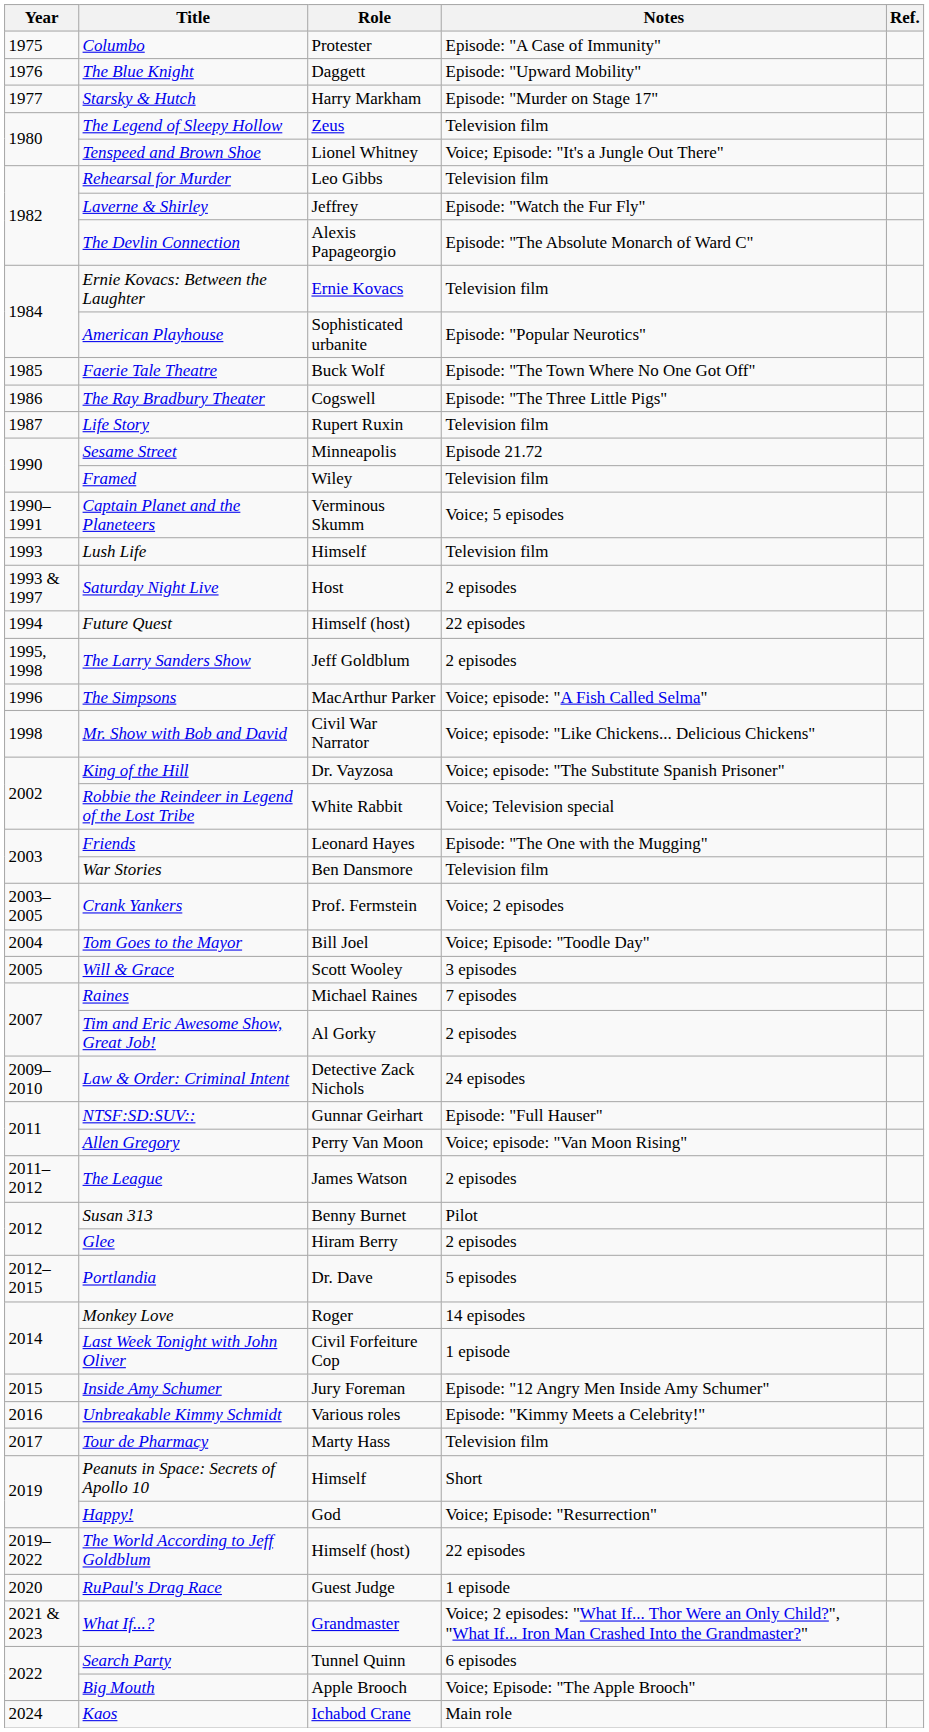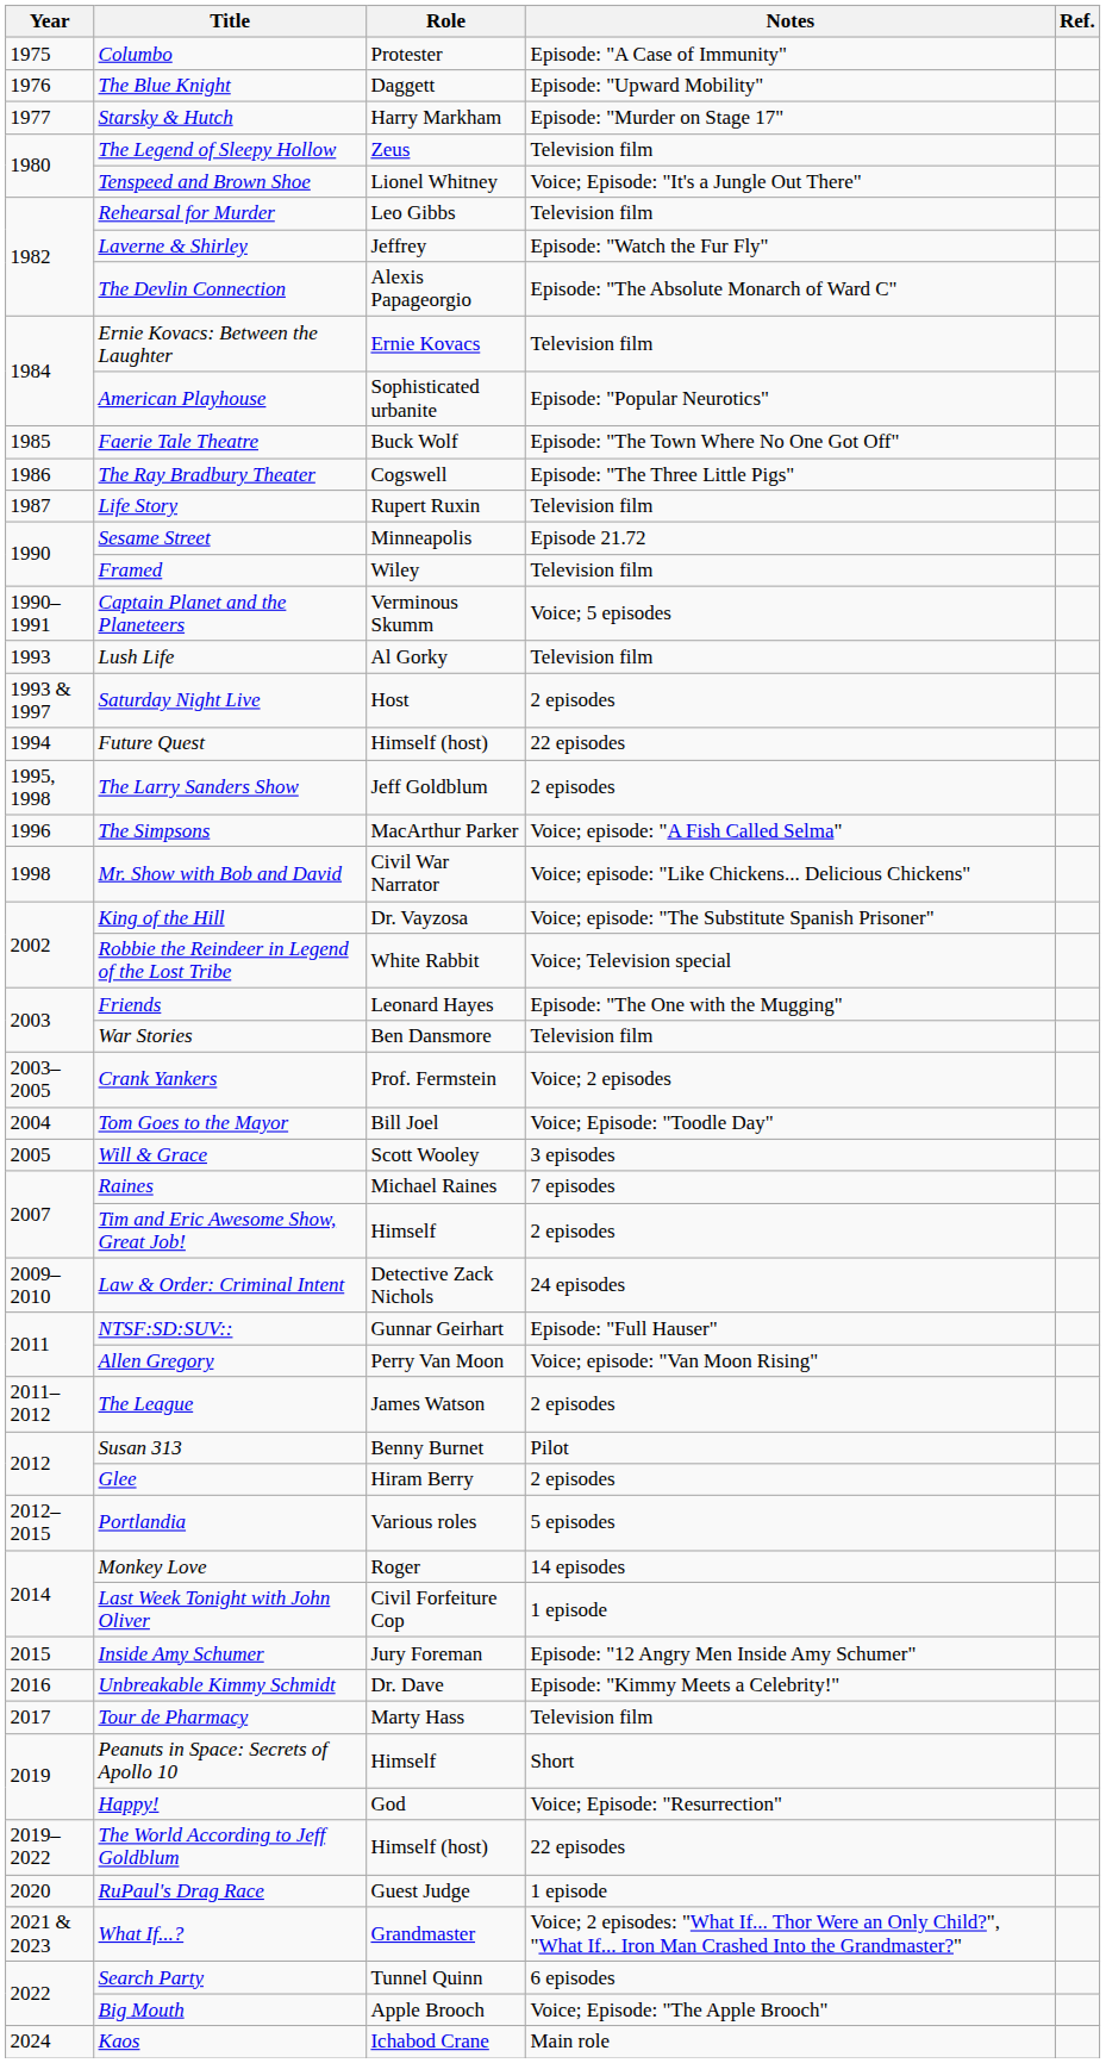 <table class="wikitable sortable">
 <tr>
 <th>Year</th>
 <th>Title</th>
 <th>Role</th>
 <th class="unsortable">Notes</th>
 <th>Ref.</th>
 </tr>
 <tr>
 <td>1975</td>
 <td><em><a href='#'>Columbo</a></em></td>
 <td>Protester</td>
 <td>Episode: "A Case of Immunity"</td>
 <td></td>
 </tr>
 <tr>
 <td>1976</td>
 <td data-sort-value="Blue Knight, The"><em><a href='#'>The Blue Knight</a></em></td>
 <td>Daggett</td>
 <td>Episode: "Upward Mobility"</td>
 <td></td>
 </tr>
 <tr>
 <td>1977</td>
 <td><em><a href='#'>Starsky & Hutch</a></em></td>
 <td>Harry Markham</td>
 <td>Episode: "Murder on Stage 17"</td>
 <td></td>
 </tr>
 <tr>
 <td rowspan=2>1980</td>
 <td data-sort-value="Legend of Sleepy Hollow, The"><em><a href='#'>The Legend of Sleepy Hollow</a></em></td>
 <td><a href='#'>Zeus</a></td>
 <td>Television film</td>
 <td></td>
 </tr>
 <tr>
 <td><em><a href='#'>Tenspeed and Brown Shoe</a></em></td>
 <td>Lionel Whitney</td>
 <td>Voice; Episode: "It's a Jungle Out There"</td>
 <td></td>
 </tr>
 <tr>
 <td rowspan=3>1982</td>
 <td><em><a href='#'>Rehearsal for Murder</a></em></td>
 <td>Leo Gibbs</td>
 <td>Television film</td>
 <td></td>
 </tr>
 <tr>
 <td><em><a href='#'>Laverne & Shirley</a></em></td>
 <td>Jeffrey</td>
 <td>Episode: "Watch the Fur Fly"</td>
 <td></td>
 </tr>
 <tr>
 <td data-sort-value="Devlin Connection, The"><em><a href='#'>The Devlin Connection</a></em></td>
 <td>Alexis Papageorgio</td>
 <td>Episode: "The Absolute Monarch of Ward C"</td>
 <td></td>
 </tr>
 <tr>
 <td rowspan=2>1984</td>
 <td><em>Ernie Kovacs: Between the Laughter</em></td>
 <td><a href='#'>Ernie Kovacs</a></td>
 <td>Television film</td>
 <td></td>
 </tr>
 <tr>
 <td><em><a href='#'>American Playhouse</a></em></td>
 <td>Sophisticated urbanite</td>
 <td>Episode: "Popular Neurotics"</td>
 <td></td>
 </tr>
 <tr>
 <td>1985</td>
 <td><em><a href='#'>Faerie Tale Theatre</a></em></td>
 <td>Buck Wolf</td>
 <td>Episode: "The Town Where No One Got Off"</td>
 <td></td>
 </tr>
 <tr>
 <td>1986</td>
 <td data-sort-value="Ray Bradbury Theater, The"><em><a href='#'>The Ray Bradbury Theater</a></em></td>
 <td>Cogswell</td>
 <td>Episode: "The Three Little Pigs"</td>
 <td></td>
 </tr>
 <tr>
 <td>1987</td>
 <td><em><a href='#'>Life Story</a></em></td>
 <td>Rupert Ruxin</td>
 <td>Television film</td>
 <td></td>
 </tr>
 <tr>
 <td rowspan=2>1990</td>
 <td><em><a href='#'>Sesame Street</a></em></td>
 <td>Minneapolis</td>
 <td>Episode 21.72</td>
 <td></td>
 </tr>
 <tr>
 <td><em><a href='#'>Framed</a></em></td>
 <td>Wiley</td>
 <td>Television film</td>
 <td></td>
 </tr>
 <tr>
 <td>1990–1991</td>
 <td><em><a href='#'>Captain Planet and the Planeteers</a></em></td>
 <td>Verminous Skumm</td>
 <td>Voice; 5 episodes</td>
 <td></td>
 </tr>
 <tr>
 <td>1993</td>
 <td><em>Lush Life</em></td>
-<td>Himself</td>
+<td>Al Gorky</td>
 <td>Television film</td>
 <td></td>
 </tr>
 <tr>
 <td>1993 & 1997</td>
 <td><em><a href='#'>Saturday Night Live</a></em></td>
 <td>Host</td>
 <td>2 episodes</td>
 <td></td>
 </tr>
 <tr>
 <td>1994</td>
 <td><em>Future Quest</em></td>
 <td>Himself (host)</td>
 <td>22 episodes</td>
 <td></td>
 </tr>
 <tr>
 <td>1995, 1998</td>
 <td data-sort-value="Larry Sanders Show, The"><em><a href='#'>The Larry Sanders Show</a></em></td>
 <td>Jeff Goldblum</td>
 <td>2 episodes</td>
 <td></td>
 </tr>
 <tr>
 <td>1996</td>
 <td data-sort-value="Simpsons, The"><em><a href='#'>The Simpsons</a></em></td>
 <td>MacArthur Parker</td>
 <td>Voice; episode: "<a href='#'>A Fish Called Selma</a>"</td>
 <td></td>
 </tr>
 <tr>
 <td>1998</td>
 <td><em><a href='#'>Mr. Show with Bob and David</a></em></td>
 <td>Civil War Narrator</td>
 <td>Voice; episode: "Like Chickens... Delicious Chickens"</td>
 <td></td>
 </tr>
 <tr>
 <td rowspan=2>2002</td>
 <td><em><a href='#'>King of the Hill</a></em></td>
 <td>Dr. Vayzosa</td>
 <td>Voice; episode: "The Substitute Spanish Prisoner"</td>
 <td></td>
 </tr>
 <tr>
 <td><em><a href='#'>Robbie the Reindeer in Legend of the Lost Tribe</a></em></td>
 <td>White Rabbit</td>
 <td>Voice; Television special</td>
 <td></td>
 </tr>
 <tr>
 <td rowspan=2>2003</td>
 <td><em><a href='#'>Friends</a></em></td>
 <td>Leonard Hayes</td>
 <td>Episode: "The One with the Mugging"</td>
 <td></td>
 </tr>
 <tr>
 <td><em>War Stories</em></td>
 <td>Ben Dansmore</td>
 <td>Television film</td>
 <td></td>
 </tr>
 <tr>
 <td>2003–2005</td>
 <td><em><a href='#'>Crank Yankers</a></em></td>
 <td>Prof. Fermstein</td>
 <td>Voice; 2 episodes</td>
 <td></td>
 </tr>
 <tr>
 <td>2004</td>
 <td><em><a href='#'>Tom Goes to the Mayor</a></em></td>
 <td>Bill Joel</td>
 <td>Voice; Episode: "Toodle Day"</td>
 <td></td>
 </tr>
 <tr>
 <td>2005</td>
 <td><em><a href='#'>Will & Grace</a></em></td>
 <td>Scott Wooley</td>
 <td>3 episodes</td>
 <td></td>
 </tr>
 <tr>
 <td rowspan=2>2007</td>
 <td><em><a href='#'>Raines</a></em></td>
 <td>Michael Raines</td>
 <td>7 episodes</td>
 <td></td>
 </tr>
 <tr>
 <td><em><a href='#'>Tim and Eric Awesome Show, Great Job!</a></em></td>
-<td>Al Gorky</td>
+<td>Himself</td>
 <td>2 episodes</td>
 <td></td>
 </tr>
 <tr>
 <td>2009–2010</td>
 <td><em><a href='#'>Law & Order: Criminal Intent</a></em></td>
 <td>Detective Zack Nichols</td>
 <td>24 episodes</td>
 <td></td>
 </tr>
 <tr>
 <td rowspan=2>2011</td>
 <td><em><a href='#'>NTSF:SD:SUV::</a></em></td>
 <td>Gunnar Geirhart</td>
 <td>Episode: "Full Hauser"</td>
 <td></td>
 </tr>
 <tr>
 <td><em><a href='#'>Allen Gregory</a></em></td>
 <td>Perry Van Moon</td>
 <td>Voice; episode: "Van Moon Rising"</td>
 <td></td>
 </tr>
 <tr>
 <td>2011–2012</td>
 <td data-sort-value="League, The"><em><a href='#'>The League</a></em></td>
 <td>James Watson</td>
 <td>2 episodes</td>
 <td></td>
 </tr>
 <tr>
 <td rowspan=2>2012</td>
 <td><em>Susan 313</em></td>
 <td>Benny Burnet</td>
 <td>Pilot</td>
 <td></td>
 </tr>
 <tr>
 <td><em><a href='#'>Glee</a></em></td>
 <td>Hiram Berry</td>
 <td>2 episodes</td>
 <td></td>
 </tr>
 <tr>
 <td>2012–2015</td>
 <td><em><a href='#'>Portlandia</a></em></td>
-<td>Dr. Dave</td>
+<td>Various roles</td>
 <td>5 episodes</td>
 <td></td>
 </tr>
 <tr>
 <td rowspan=2>2014</td>
 <td><em>Monkey Love</em></td>
 <td>Roger</td>
 <td>14 episodes</td>
 <td></td>
 </tr>
 <tr>
 <td><em><a href='#'>Last Week Tonight with John Oliver</a></em></td>
 <td>Civil Forfeiture Cop</td>
 <td>1 episode</td>
 <td></td>
 </tr>
 <tr>
 <td>2015</td>
 <td><em><a href='#'>Inside Amy Schumer</a></em></td>
 <td>Jury Foreman</td>
 <td>Episode: "12 Angry Men Inside Amy Schumer"</td>
 <td></td>
 </tr>
 <tr>
 <td>2016</td>
 <td><em><a href='#'>Unbreakable Kimmy Schmidt</a></em></td>
-<td>Various roles</td>
+<td>Dr. Dave</td>
 <td>Episode: "Kimmy Meets a Celebrity!"</td>
 <td></td>
 </tr>
 <tr>
 <td>2017</td>
 <td><em><a href='#'>Tour de Pharmacy</a></em></td>
 <td>Marty Hass</td>
 <td>Television film</td>
 <td></td>
 </tr>
 <tr>
 <td rowspan=2>2019</td>
 <td><em>Peanuts in Space: Secrets of Apollo 10</em></td>
 <td>Himself</td>
 <td>Short</td>
 <td></td>
 </tr>
 <tr>
 <td><em><a href='#'>Happy!</a></em></td>
 <td>God</td>
 <td>Voice; Episode: "Resurrection"</td>
 <td></td>
 </tr>
 <tr>
 <td>2019–2022</td>
 <td data-sort-value="World According to Jeff Goldblum, The"><em><a href='#'>The World According to Jeff Goldblum</a> </em></td>
 <td>Himself (host)</td>
 <td>22 episodes</td>
 <td></td>
 </tr>
 <tr>
 <td>2020</td>
 <td><a href='#'><em>RuPaul's Drag Race</em></a></td>
 <td>Guest Judge</td>
 <td>1 episode</td>
 <td></td>
 </tr>
 <tr>
 <td>2021 & 2023</td>
 <td><em><a href='#'>What If...?</a></em></td>
 <td><a href='#'>Grandmaster</a></td>
 <td>Voice; 2 episodes: "<a href='#'>What If... Thor Were an Only Child?</a>", "<a href='#'>What If... Iron Man Crashed Into the Grandmaster?</a>"</td>
 <td></td>
 </tr>
 <tr>
 <td rowspan=2>2022</td>
 <td><em><a href='#'>Search Party</a></em></td>
 <td>Tunnel Quinn</td>
 <td>6 episodes</td>
 <td></td>
 </tr>
 <tr>
 <td><em><a href='#'>Big Mouth</a></em></td>
 <td>Apple Brooch</td>
 <td>Voice; Episode: "The Apple Brooch"</td>
 <td></td>
 </tr>
 <tr>
 <td>2024</td>
 <td><em><a href='#'>Kaos</a></em></td>
 <td><a href='#'>Ichabod Crane</a></td>
 <td>Main role</td>
 <td></td>
 </tr>
 </table>
